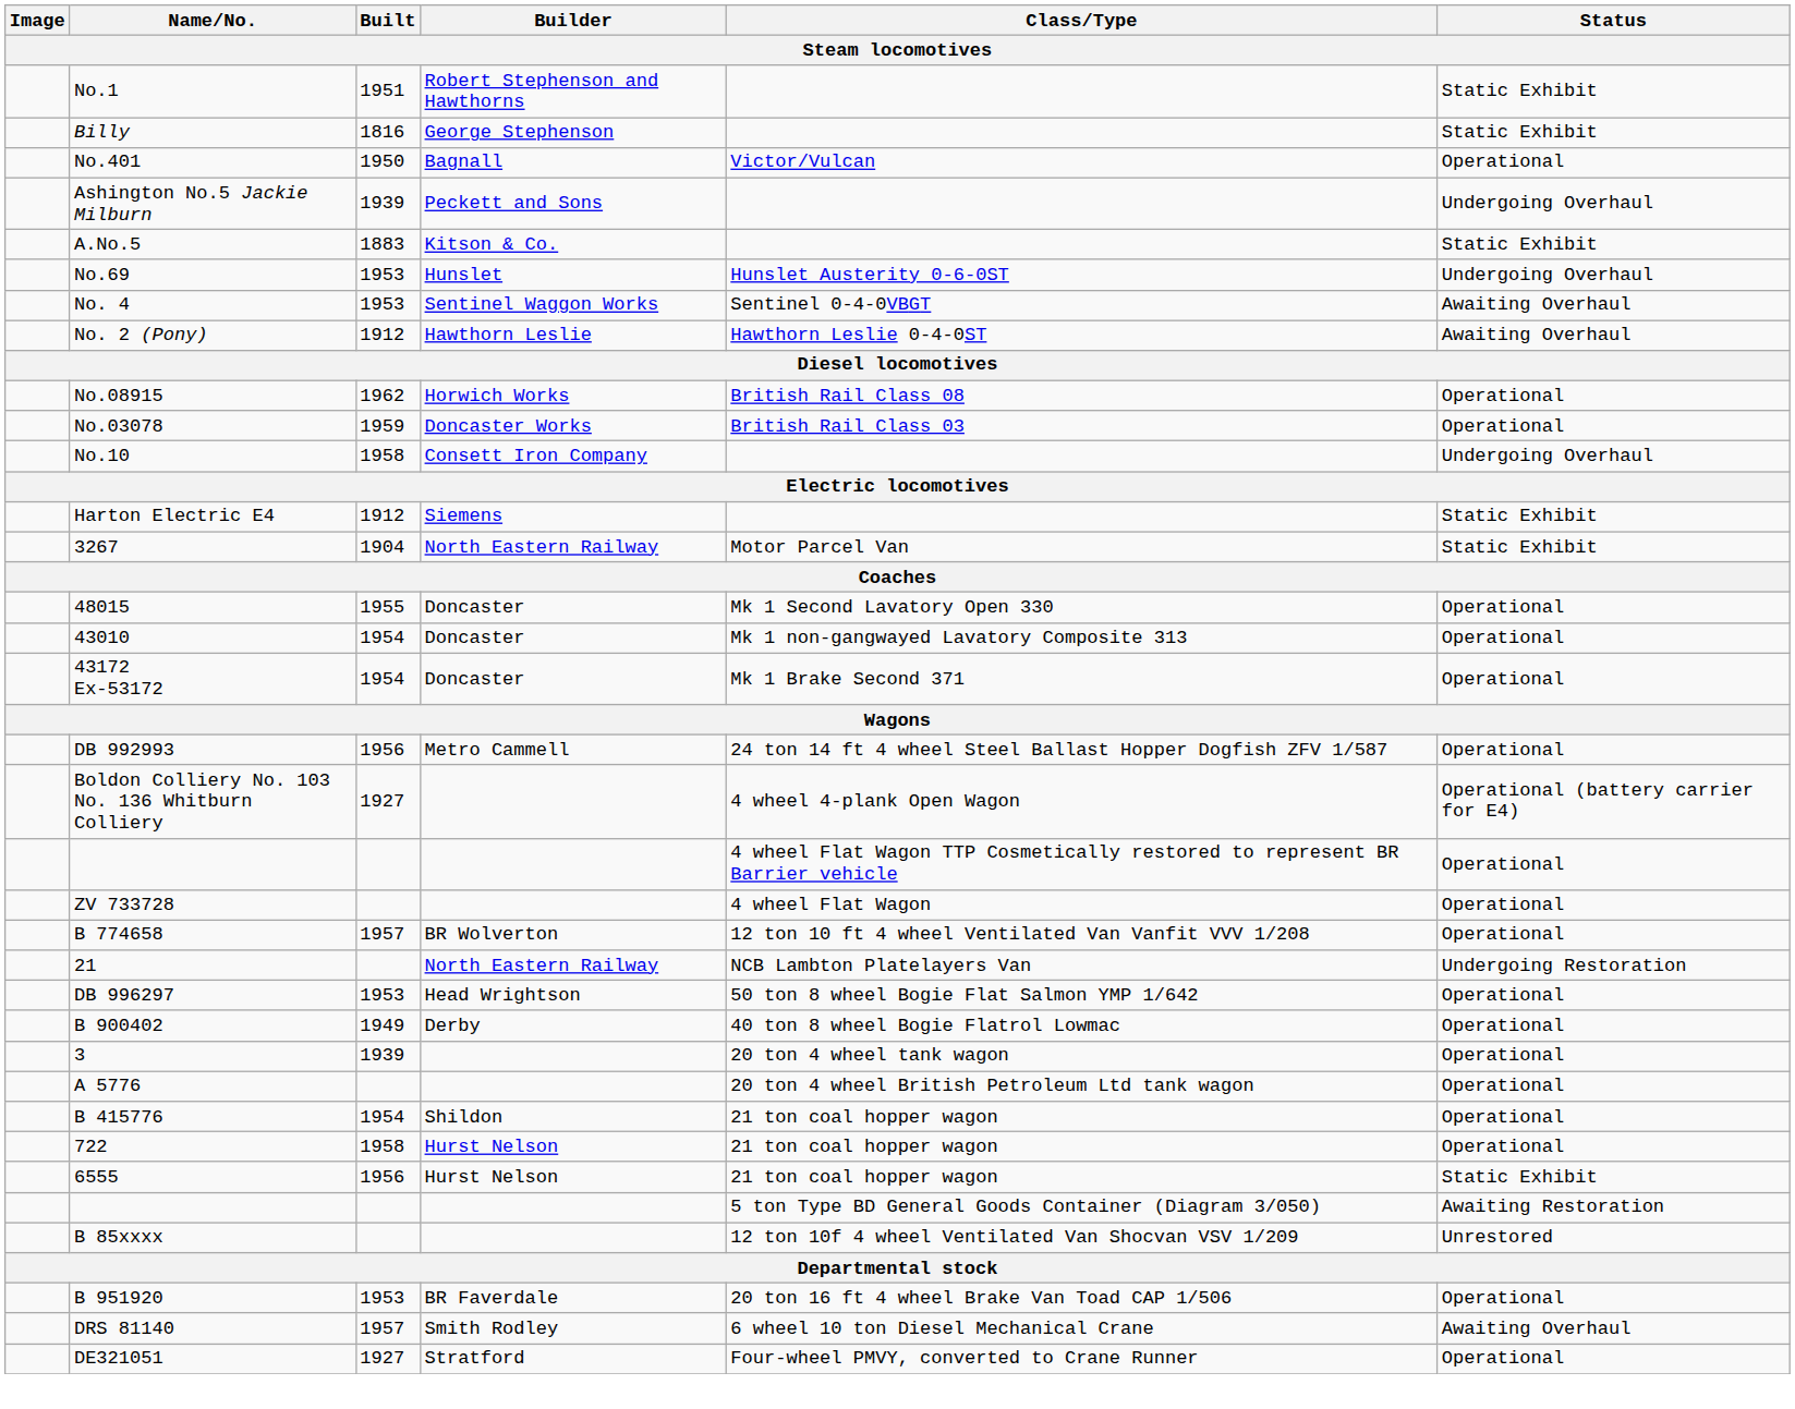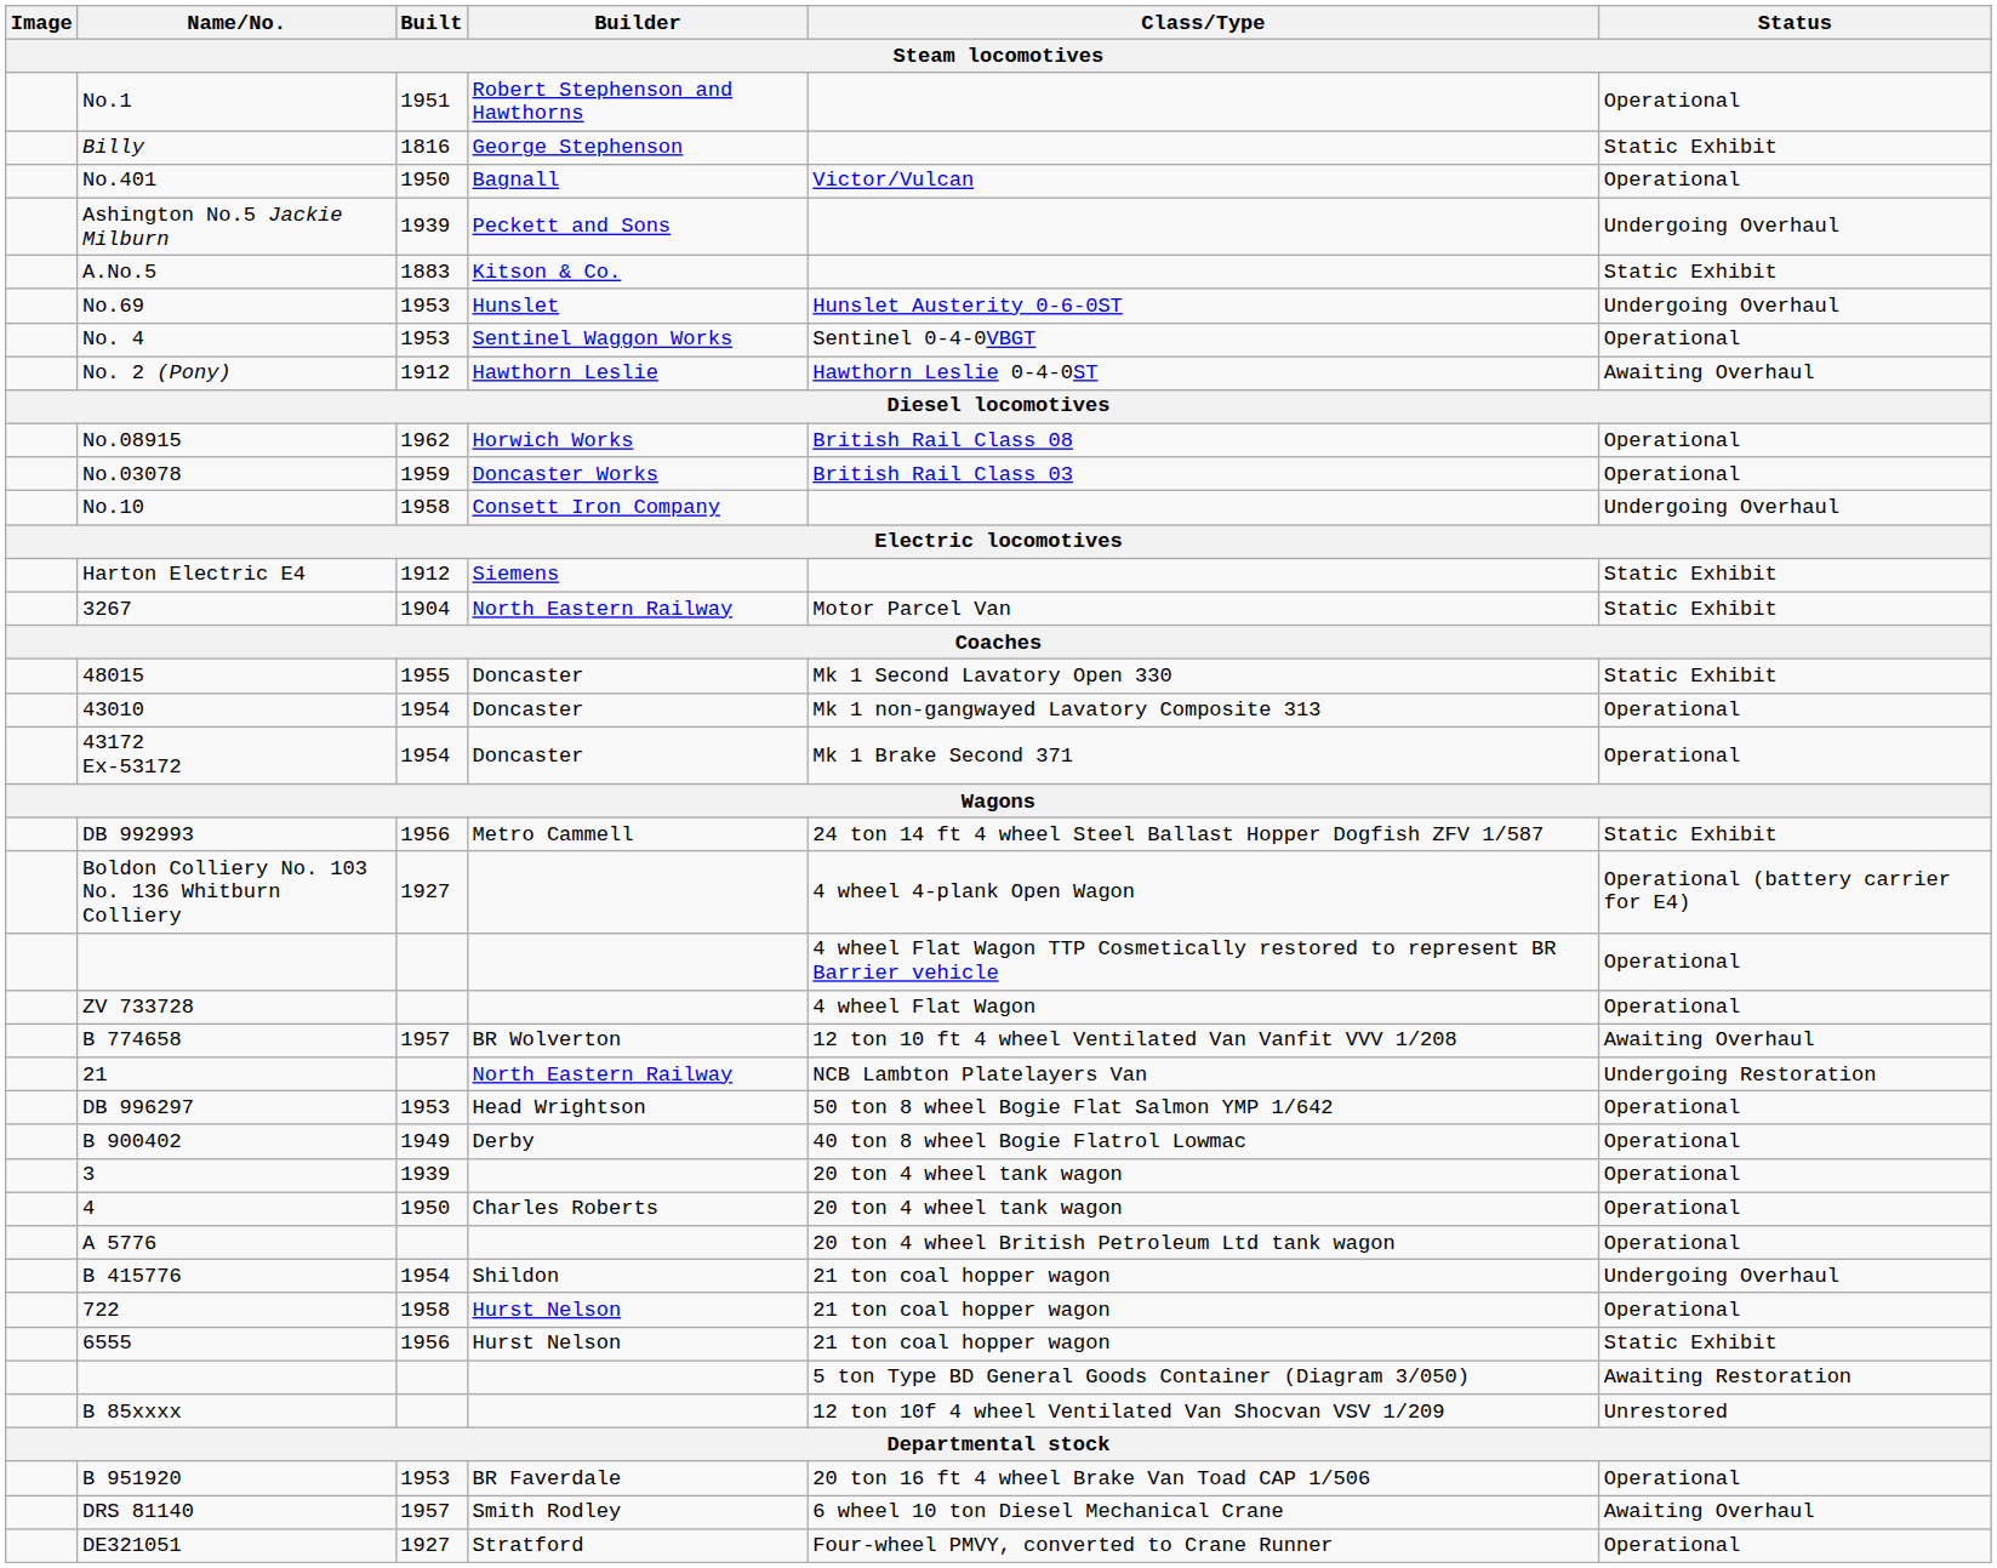 <table class="wikitable" style="clear:both;">
 <tr>
 <th>Image</th>
 <th>Name/No.</th>
 <th>Built</th>
 <th>Builder</th>
 <th>Class/Type</th>
 <th>Status</th>
 </tr>
 <tr>
 <th colspan=6 align=center>Steam locomotives</th>
 </tr>
 <tr>
 <td></td>
 <td>No.1</td>
 <td>1951</td>
 <td><a href='#'>Robert Stephenson and Hawthorns</a></td>
 <td></td>
-<td>Static Exhibit</td>
+<td>Operational</td>
 </tr>
 <tr>
 <td></td>
 <td><em>Billy</em></td>
 <td>1816</td>
 <td><a href='#'>George Stephenson</a></td>
 <td></td>
 <td>Static Exhibit</td>
 </tr>
 <tr>
 <td></td>
 <td>No.401</td>
 <td>1950</td>
 <td><a href='#'>Bagnall</a></td>
 <td><a href='#'>Victor/Vulcan</a> </td>
 <td>Operational</td>
 </tr>
 <tr>
 <td></td>
 <td>Ashington No.5 <em>Jackie Milburn</em></td>
 <td>1939</td>
 <td><a href='#'>Peckett and Sons</a></td>
 <td></td>
 <td>Undergoing Overhaul</td>
 </tr>
 <tr>
 <td></td>
 <td>A.No.5</td>
 <td>1883</td>
 <td><a href='#'>Kitson & Co.</a></td>
 <td></td>
 <td>Static Exhibit</td>
 </tr>
 <tr>
 <td></td>
 <td>No.69</td>
 <td>1953</td>
 <td><a href='#'>Hunslet</a></td>
 <td><a href='#'>Hunslet Austerity 0-6-0ST</a></td>
 <td>Undergoing Overhaul</td>
 </tr>
 <tr>
 <td></td>
 <td>No. 4</td>
 <td>1953</td>
 <td><a href='#'>Sentinel Waggon Works</a></td>
 <td>Sentinel 0-4-0<a href='#'>VB</a><a href='#'>G</a><a href='#'>T</a></td>
-<td>Awaiting Overhaul</td>
+<td>Operational</td>
 </tr>
 <tr>
 <td></td>
 <td>No. 2 <em>(Pony)</em></td>
 <td>1912</td>
 <td><a href='#'>Hawthorn Leslie</a></td>
 <td><a href='#'>Hawthorn Leslie</a> 0-4-0<a href='#'>ST</a></td>
 <td>Awaiting Overhaul</td>
 </tr>
 <tr>
 <th colspan=6 align=center>Diesel locomotives</th>
 </tr>
 <tr>
 <td></td>
 <td>No.08915</td>
 <td>1962</td>
 <td><a href='#'>Horwich Works</a></td>
 <td><a href='#'>British Rail Class 08</a> </td>
 <td>Operational</td>
 </tr>
 <tr>
 <td></td>
 <td>No.03078</td>
 <td>1959</td>
 <td><a href='#'>Doncaster Works</a></td>
 <td><a href='#'>British Rail Class 03</a> </td>
 <td>Operational</td>
 </tr>
 <tr>
 <td></td>
 <td>No.10</td>
 <td>1958</td>
 <td><a href='#'>Consett Iron Company</a></td>
 <td></td>
 <td>Undergoing Overhaul</td>
 </tr>
 <tr>
 <th colspan=6 align=center>Electric locomotives</th>
 </tr>
 <tr>
 <td></td>
 <td>Harton Electric E4</td>
 <td>1912</td>
 <td><a href='#'>Siemens</a></td>
 <td></td>
 <td>Static Exhibit</td>
 </tr>
 <tr>
 <td></td>
 <td>3267</td>
 <td>1904</td>
 <td><a href='#'>North Eastern Railway</a></td>
 <td>Motor Parcel Van</td>
 <td>Static Exhibit</td>
 </tr>
 <tr>
 <th colspan=6 align=center>Coaches</th>
 </tr>
 <tr>
 <td></td>
 <td>48015</td>
 <td>1955</td>
 <td>Doncaster</td>
 <td>Mk 1 Second Lavatory Open 330</td>
-<td>Operational</td>
+<td>Static Exhibit</td>
 </tr>
 <tr>
 <td></td>
 <td>43010</td>
 <td>1954</td>
 <td>Doncaster</td>
 <td>Mk 1 non-gangwayed Lavatory Composite 313</td>
 <td>Operational</td>
 </tr>
 <tr>
 <td></td>
 <td>43172<br>Ex-53172</td>
 <td>1954</td>
 <td>Doncaster</td>
 <td>Mk 1 Brake Second 371</td>
 <td>Operational</td>
 </tr>
 <tr>
 <th colspan=6 align=center>Wagons</th>
 </tr>
 <tr>
 <td></td>
 <td>DB 992993</td>
 <td>1956</td>
 <td>Metro Cammell</td>
 <td>24 ton 14 ft 4 wheel Steel Ballast Hopper Dogfish ZFV 1/587</td>
-<td>Operational</td>
+<td>Static Exhibit</td>
 </tr>
 <tr>
 <td></td>
 <td>Boldon Colliery No. 103<br>No. 136 Whitburn Colliery</td>
 <td>1927</td>
 <td></td>
 <td>4 wheel 4-plank Open Wagon</td>
 <td>Operational (battery carrier for E4)</td>
 </tr>
 <tr>
 <td></td>
 <td></td>
 <td></td>
 <td></td>
 <td>4 wheel Flat Wagon TTP Cosmetically restored to represent BR <a href='#'>Barrier vehicle</a></td>
 <td>Operational</td>
 </tr>
 <tr>
 <td></td>
 <td>ZV 733728</td>
 <td></td>
 <td></td>
 <td>4 wheel Flat Wagon</td>
 <td>Operational</td>
 </tr>
 <tr>
 <td></td>
 <td>B 774658</td>
 <td>1957</td>
 <td>BR Wolverton</td>
 <td>12 ton 10 ft 4 wheel Ventilated Van Vanfit VVV 1/208</td>
-<td>Operational</td>
+<td>Awaiting Overhaul</td>
 </tr>
 <tr>
 <td></td>
 <td>21</td>
 <td></td>
 <td><a href='#'>North Eastern Railway</a></td>
 <td>NCB Lambton Platelayers Van</td>
 <td>Undergoing Restoration</td>
 </tr>
 <tr>
 <td></td>
 <td>DB 996297</td>
 <td>1953</td>
 <td>Head Wrightson</td>
 <td>50 ton 8 wheel Bogie Flat Salmon YMP 1/642</td>
 <td>Operational</td>
 </tr>
 <tr>
 <td></td>
 <td>B 900402</td>
 <td>1949</td>
 <td>Derby</td>
 <td>40 ton 8 wheel Bogie Flatrol Lowmac</td>
 <td>Operational</td>
 </tr>
 <tr>
 <td></td>
 <td>3</td>
 <td>1939</td>
 <td></td>
 <td>20 ton 4 wheel tank wagon</td>
 <td>Operational</td>
 </tr>
 <tr>
 <td></td>
+<td>4</td>
+<td>1950</td>
+<td>Charles Roberts</td>
+<td>20 ton 4 wheel tank wagon</td>
+<td>Operational</td>
+</tr>
+<tr>
+<td></td>
 <td>A 5776</td>
 <td></td>
 <td></td>
 <td>20 ton 4 wheel British Petroleum Ltd tank wagon</td>
 <td>Operational</td>
 </tr>
 <tr>
 <td></td>
 <td>B 415776</td>
 <td>1954</td>
 <td>Shildon</td>
 <td>21 ton coal hopper wagon</td>
-<td>Operational</td>
+<td>Undergoing Overhaul</td>
 </tr>
 <tr>
 <td></td>
 <td>722</td>
 <td>1958</td>
 <td><a href='#'>Hurst Nelson</a></td>
 <td>21 ton coal hopper wagon</td>
 <td>Operational</td>
 </tr>
 <tr>
 <td></td>
 <td>6555</td>
 <td>1956</td>
 <td>Hurst Nelson</td>
 <td>21 ton coal hopper wagon</td>
 <td>Static Exhibit</td>
 </tr>
 <tr>
 <td></td>
 <td></td>
 <td></td>
 <td></td>
 <td>5 ton Type BD General Goods Container (Diagram 3/050)</td>
 <td>Awaiting Restoration</td>
 </tr>
 <tr>
 <td></td>
 <td>B 85xxxx</td>
 <td></td>
 <td></td>
 <td>12 ton 10f 4 wheel Ventilated Van Shocvan VSV 1/209</td>
 <td>Unrestored</td>
 </tr>
 <tr>
 <th colspan=6 align=center>Departmental stock</th>
 </tr>
 <tr>
 <td></td>
 <td>B 951920</td>
 <td>1953</td>
 <td>BR Faverdale</td>
 <td>20 ton 16 ft 4 wheel Brake Van Toad CAP 1/506</td>
 <td>Operational</td>
 </tr>
 <tr>
 <td></td>
 <td>DRS 81140</td>
 <td>1957</td>
 <td>Smith Rodley</td>
 <td>6 wheel 10 ton Diesel Mechanical Crane</td>
 <td>Awaiting Overhaul</td>
 </tr>
 <tr>
 <td></td>
 <td>DE321051</td>
 <td>1927</td>
 <td>Stratford</td>
 <td>Four-wheel PMVY, converted to Crane Runner</td>
 <td>Operational</td>
 </tr>
 </table>
